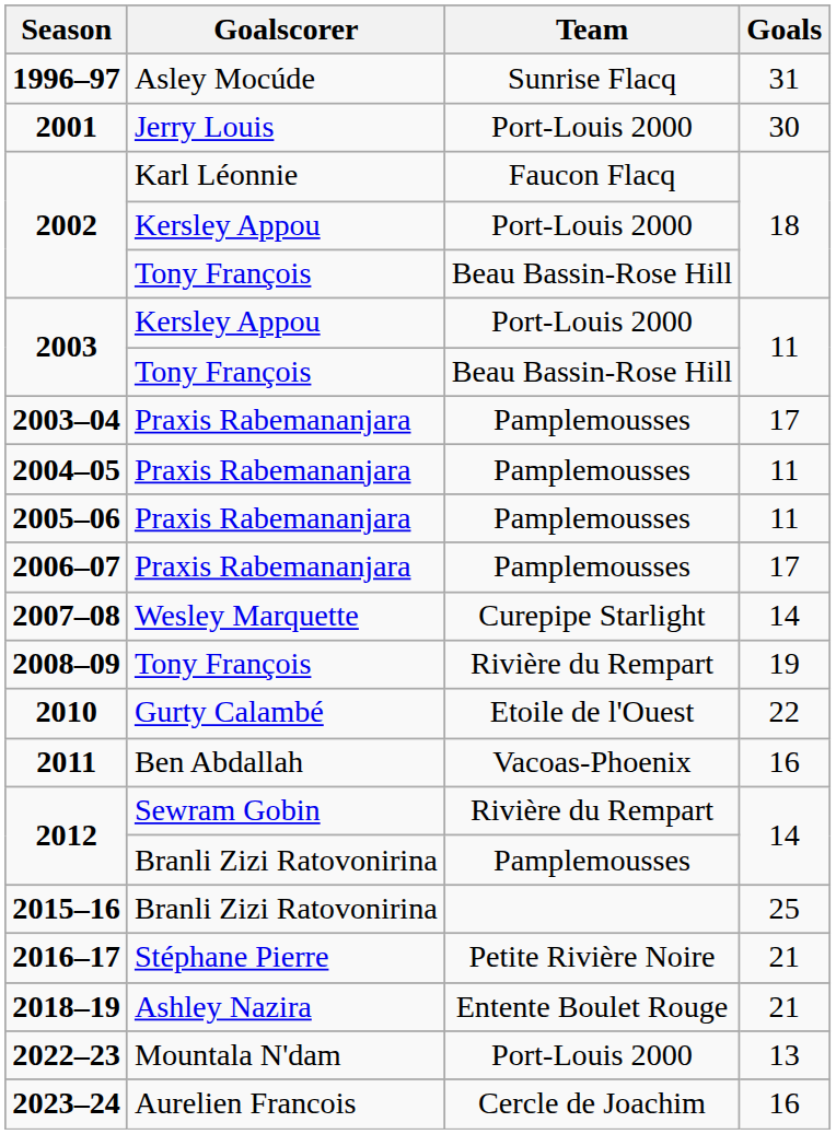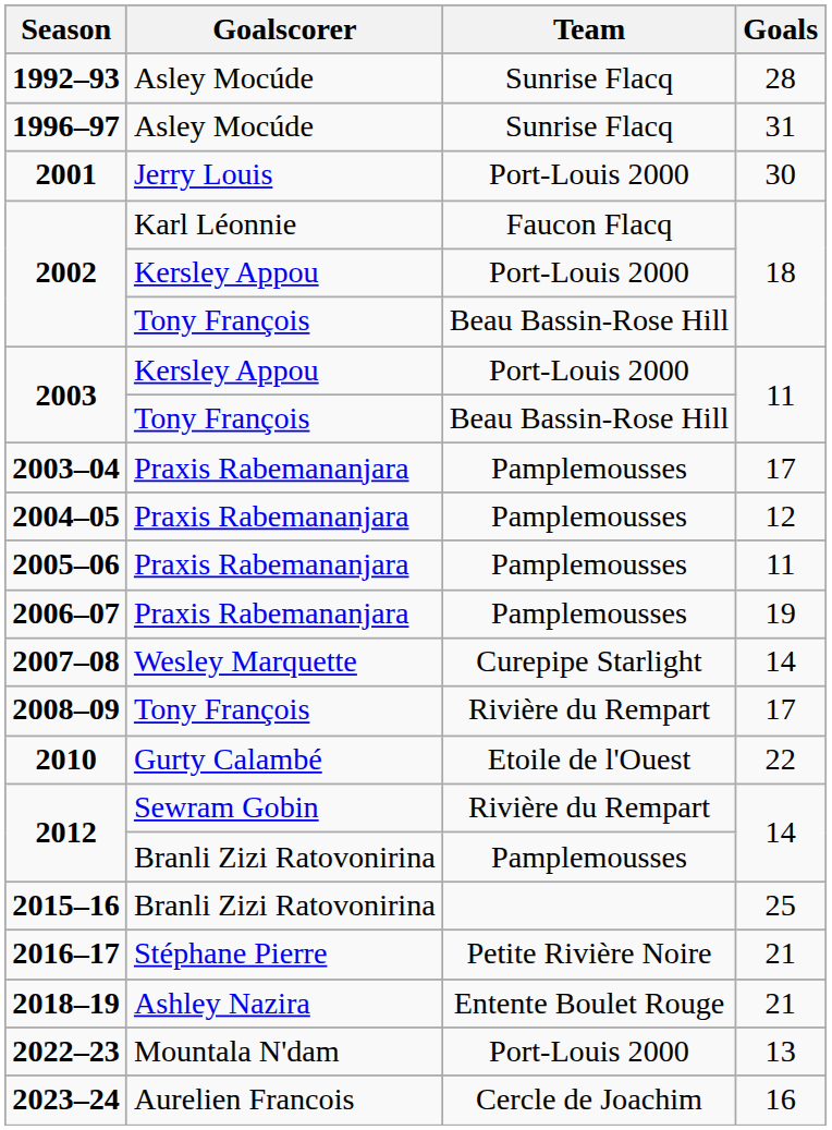 <table class="wikitable" style="text-align:center;">
 <tr>
 <th>Season</th>
 <th>Goalscorer</th>
 <th>Team</th>
 <th>Goals</th>
+</tr>
+<tr>
+<td><strong>1992–93</strong></td>
+<td align=left> Asley Mocúde</td>
+<td>Sunrise Flacq</td>
+<td>28</td>
 </tr>
 <tr>
 <td><strong>1996–97</strong></td>
 <td align=left> Asley Mocúde</td>
 <td>Sunrise Flacq</td>
 <td>31</td>
 </tr>
 <tr>
 <td><strong>2001</strong></td>
 <td align=left> <a href='#'>Jerry Louis</a></td>
 <td>Port-Louis 2000</td>
 <td>30</td>
 </tr>
 <tr>
 <td rowspan=3><strong>2002</strong></td>
 <td align=left> Karl Léonnie</td>
 <td>Faucon Flacq</td>
 <td rowspan=3>18</td>
 </tr>
 <tr>
 <td align=left> <a href='#'>Kersley Appou</a></td>
 <td>Port-Louis 2000</td>
 </tr>
 <tr>
 <td align=left> <a href='#'>Tony François</a></td>
 <td>Beau Bassin-Rose Hill</td>
 </tr>
 <tr>
 <td rowspan=2><strong>2003</strong></td>
 <td align=left> <a href='#'>Kersley Appou</a></td>
 <td>Port-Louis 2000</td>
 <td rowspan=2>11</td>
 </tr>
 <tr>
 <td align=left> <a href='#'>Tony François</a></td>
 <td>Beau Bassin-Rose Hill</td>
 </tr>
 <tr>
 <td><strong>2003–04</strong></td>
 <td align=left> <a href='#'>Praxis Rabemananjara</a></td>
 <td>Pamplemousses</td>
 <td>17</td>
 </tr>
 <tr>
 <td><strong>2004–05</strong></td>
 <td align=left> <a href='#'>Praxis Rabemananjara</a></td>
 <td>Pamplemousses</td>
-<td>11</td>
+<td>12</td>
 </tr>
 <tr>
 <td><strong>2005–06</strong></td>
 <td align=left> <a href='#'>Praxis Rabemananjara</a></td>
 <td>Pamplemousses</td>
 <td>11</td>
 </tr>
 <tr>
 <td><strong>2006–07</strong></td>
 <td align=left> <a href='#'>Praxis Rabemananjara</a></td>
 <td>Pamplemousses</td>
-<td>17</td>
+<td>19</td>
 </tr>
 <tr>
 <td><strong>2007–08</strong></td>
 <td align=left> <a href='#'>Wesley Marquette</a></td>
 <td>Curepipe Starlight</td>
 <td>14</td>
 </tr>
 <tr>
 <td><strong>2008–09</strong></td>
 <td align=left> <a href='#'>Tony François</a></td>
 <td>Rivière du Rempart</td>
-<td>19</td>
+<td>17</td>
 </tr>
 <tr>
 <td><strong>2010</strong></td>
 <td align=left> <a href='#'>Gurty Calambé</a></td>
 <td>Etoile de l'Ouest</td>
 <td>22</td>
-</tr>
-<tr>
-<td><strong>2011</strong></td>
-<td align=left> Ben Abdallah</td>
-<td>Vacoas-Phoenix</td>
-<td>16</td>
 </tr>
 <tr>
 <td rowspan=2><strong>2012</strong></td>
 <td align=left> <a href='#'>Sewram Gobin</a></td>
 <td>Rivière du Rempart</td>
 <td rowspan=2>14</td>
 </tr>
 <tr>
 <td align=left> Branli Zizi Ratovonirina</td>
 <td>Pamplemousses</td>
 </tr>
 <tr>
 <td><strong>2015–16</strong></td>
 <td align=left> Branli Zizi Ratovonirina</td>
 <td></td>
 <td>25</td>
 </tr>
 <tr>
 <td><strong>2016–17</strong></td>
 <td align=left> <a href='#'>Stéphane Pierre</a></td>
 <td>Petite Rivière Noire</td>
 <td>21</td>
 </tr>
 <tr>
 <td><strong>2018–19</strong></td>
 <td align=left> <a href='#'>Ashley Nazira</a></td>
 <td>Entente Boulet Rouge</td>
 <td>21</td>
 </tr>
 <tr>
 <td><strong>2022–23</strong></td>
 <td align=left> Mountala N'dam</td>
 <td>Port-Louis 2000</td>
 <td>13</td>
 </tr>
 <tr>
 <td><strong>2023–24</strong></td>
 <td align=left> Aurelien Francois</td>
 <td>Cercle de Joachim</td>
 <td>16</td>
 </tr>
 </table>
